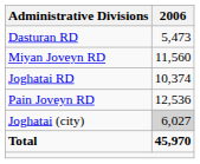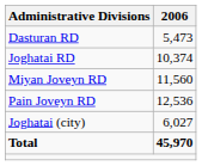 <table class="wikitable">
 <tr>
 <th>Administrative Divisions</th>
 <th>2006</th>
 </tr>
 <tr>
 <td><a href='#'>Dasturan RD</a></td>
 <td style="text-align: right;">5,473</td>
 </tr>
 <tr>
+<td><a href='#'>Joghatai RD</a></td>
+<td style="text-align: right;">10,374</td>
+</tr>
+<tr>
 <td><a href='#'>Miyan Joveyn RD</a></td>
 <td style="text-align: right;">11,560</td>
-</tr>
-<tr>
-<td><a href='#'>Joghatai RD</a></td>
-<td style="text-align: right;">10,374</td>
 </tr>
 <tr>
 <td><a href='#'>Pain Joveyn RD</a></td>
 <td style="text-align: right;">12,536</td>
 </tr>
 <tr>
 <td><a href='#'>Joghatai</a> (city)</td>
-<td style="background: lightgrey; text-align: right;">6,027</td>
+<td style="text-align: right;">6,027</td>
 </tr>
 <tr>
 <td><strong>Total</strong></td>
 <td style="text-align: right;"><strong>45,970</strong></td>
 </tr>
 <tr>
 <td colspan=2></td>
 </tr>
 </table>
